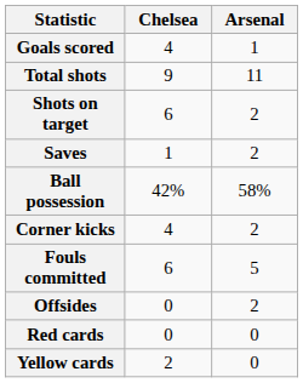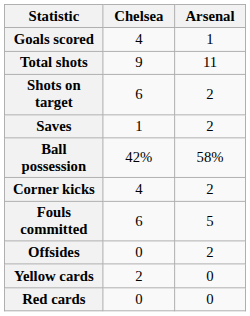 <table class="wikitable plainrowheaders" style="text-align:center">
 <tr>
 <th scope="col" style="width:100px">Statistic</th>
 <th scope="col" style="width:70px">Chelsea</th>
 <th scope="col" style="width:70px">Arsenal</th>
 </tr>
 <tr>
 <th scope=row>Goals scored</th>
 <td>4</td>
 <td>1</td>
 </tr>
 <tr>
 <th scope=row>Total shots</th>
 <td>9</td>
 <td>11</td>
 </tr>
 <tr>
 <th scope=row>Shots on target</th>
 <td>6</td>
 <td>2</td>
 </tr>
 <tr>
 <th scope=row>Saves</th>
 <td>1</td>
 <td>2</td>
 </tr>
 <tr>
 <th scope=row>Ball possession</th>
 <td>42%</td>
 <td>58%</td>
 </tr>
 <tr>
 <th scope=row>Corner kicks</th>
 <td>4</td>
 <td>2</td>
 </tr>
 <tr>
 <th scope=row>Fouls committed</th>
 <td>6</td>
 <td>5</td>
 </tr>
 <tr>
 <th scope=row>Offsides</th>
 <td>0</td>
 <td>2</td>
 </tr>
 <tr>
+<th scope=row>Yellow cards</th>
+<td>2</td>
+<td>0</td>
+</tr>
+<tr>
 <th scope=row>Red cards</th>
 <td>0</td>
 <td>0</td>
 </tr>
-<tr>
-<th scope=row>Yellow cards</th>
-<td>2</td>
-<td>0</td>
-</tr>
 </table>
